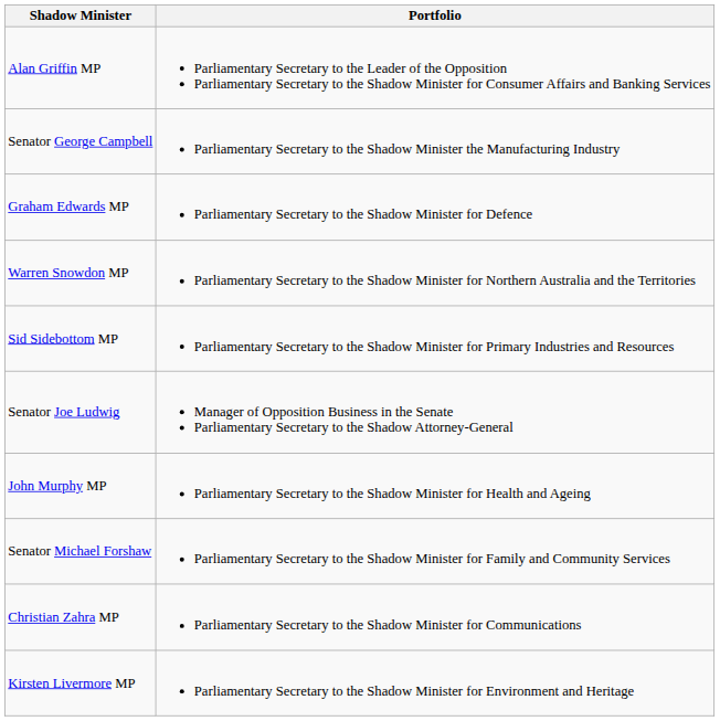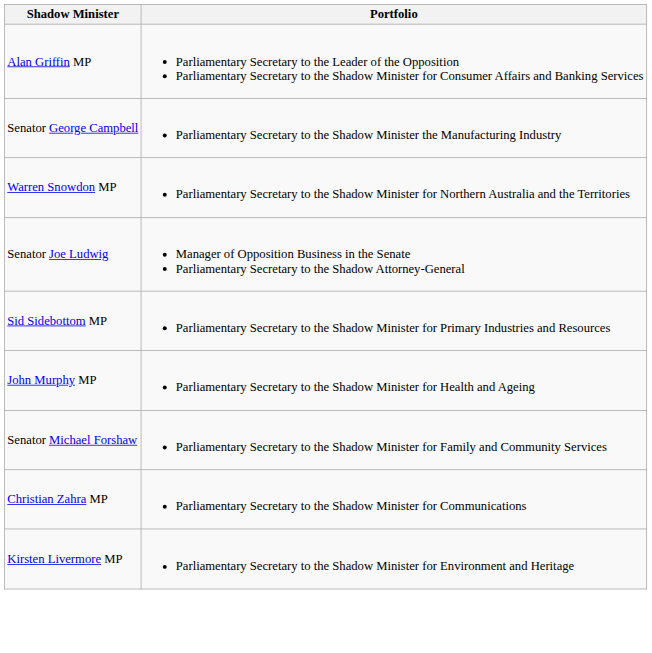 <table class="wikitable sortable">
 <tr>
 <th>Shadow Minister</th>
 <th>Portfolio</th>
 </tr>
 <tr>
 <td><a href='#'>Alan Griffin</a> MP</td>
 <td><br><ul><li>Parliamentary Secretary to the Leader of the Opposition</li><li>Parliamentary Secretary to the Shadow Minister for Consumer Affairs and Banking Services</li></ul></td>
 </tr>
 <tr>
 <td>Senator <a href='#'>George Campbell</a></td>
 <td><br><ul><li>Parliamentary Secretary to the Shadow Minister the Manufacturing Industry</li></ul></td>
 </tr>
 <tr>
-<td><a href='#'>Graham Edwards</a> MP</td>
-<td><br><ul><li>Parliamentary Secretary to the Shadow Minister for Defence</li></ul></td>
-</tr>
-<tr>
 <td><a href='#'>Warren Snowdon</a> MP</td>
 <td><br><ul><li>Parliamentary Secretary to the Shadow Minister for Northern Australia and the Territories</li></ul></td>
 </tr>
 <tr>
+<td>Senator <a href='#'>Joe Ludwig</a></td>
+<td><br><ul><li>Manager of Opposition Business in the Senate</li><li>Parliamentary Secretary to the Shadow Attorney-General</li></ul></td>
+</tr>
+<tr>
 <td><a href='#'>Sid Sidebottom</a> MP</td>
 <td><br><ul><li>Parliamentary Secretary to the Shadow Minister for Primary Industries and Resources</li></ul></td>
-</tr>
-<tr>
-<td>Senator <a href='#'>Joe Ludwig</a></td>
-<td><br><ul><li>Manager of Opposition Business in the Senate</li><li>Parliamentary Secretary to the Shadow Attorney-General</li></ul></td>
 </tr>
 <tr>
 <td><a href='#'>John Murphy</a> MP</td>
 <td><br><ul><li>Parliamentary Secretary to the Shadow Minister for Health and Ageing</li></ul></td>
 </tr>
 <tr>
 <td>Senator <a href='#'>Michael Forshaw</a></td>
 <td><br><ul><li>Parliamentary Secretary to the Shadow Minister for Family and Community Services</li></ul></td>
 </tr>
 <tr>
 <td><a href='#'>Christian Zahra</a> MP</td>
 <td><br><ul><li>Parliamentary Secretary to the Shadow Minister for Communications</li></ul></td>
 </tr>
 <tr>
 <td><a href='#'>Kirsten Livermore</a> MP</td>
 <td><br><ul><li>Parliamentary Secretary to the Shadow Minister for Environment and Heritage</li></ul></td>
 </tr>
 </table>
